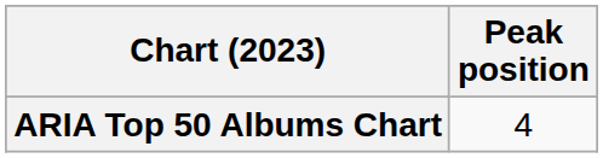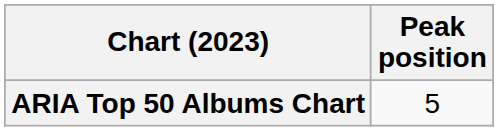 <table class="wikitable plainrowheaders" style="text-align:center">
 <tr>
 <th scope="col">Chart (2023)</th>
 <th scope="col">Peak<br>position</th>
 </tr>
 <tr>
 <th scope="row">ARIA Top 50 Albums Chart</th>
-<td>4</td>
+<td>5</td>
 </tr>
 </table>
